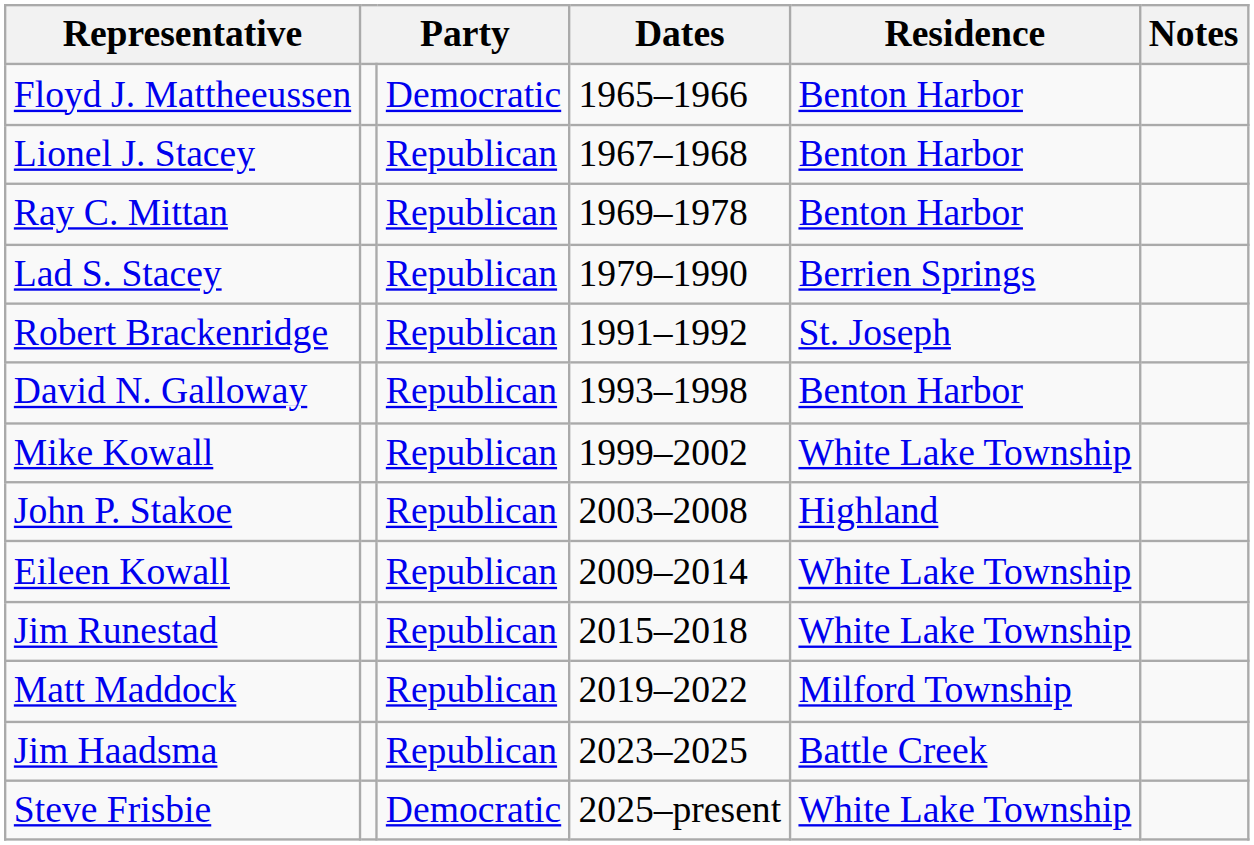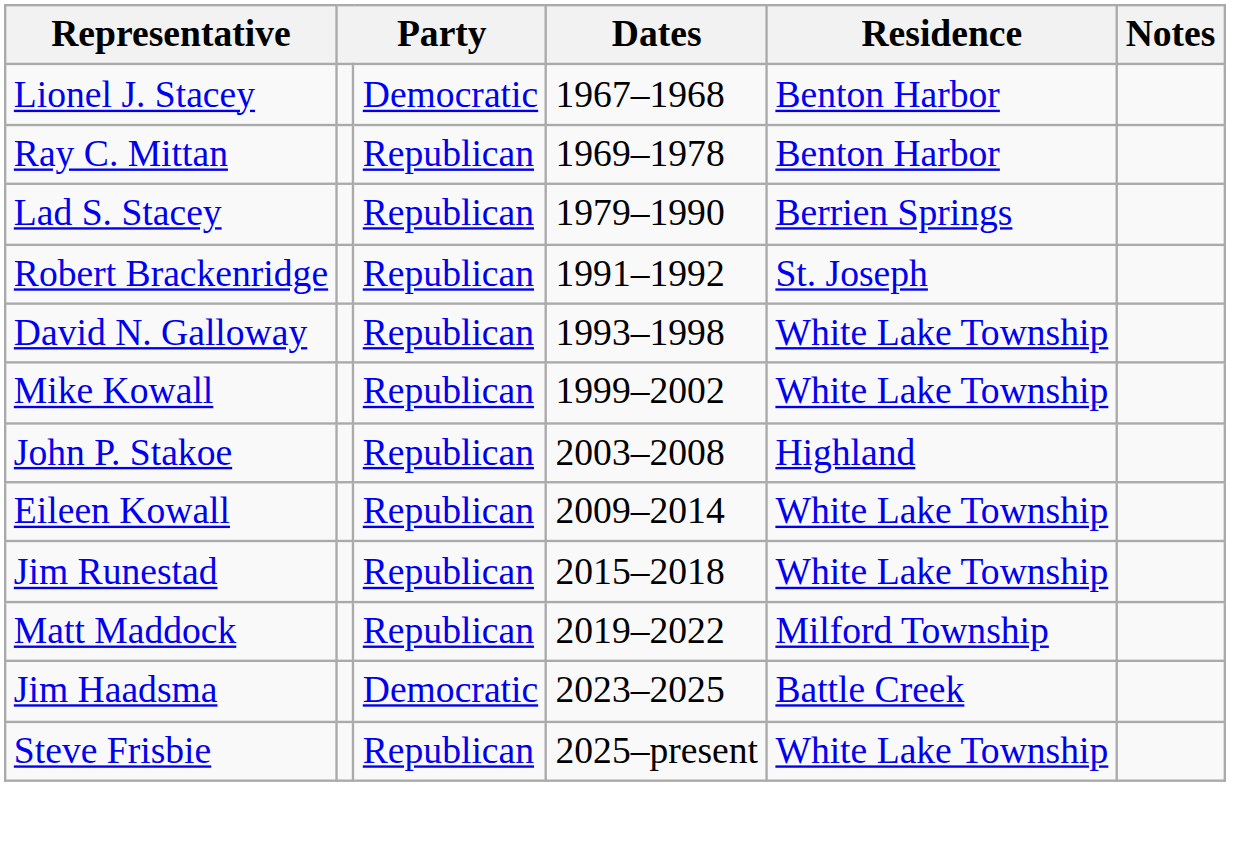 <table class=wikitable>
 <tr valign=bottom>
 <th>Representative</th>
 <th colspan="2">Party</th>
 <th>Dates</th>
 <th>Residence</th>
 <th>Notes</th>
 </tr>
 <tr>
-<td><a href='#'>Floyd J. Mattheeussen</a></td>
+<td><a href='#'>Lionel J. Stacey</a></td>
 <td bgcolor=></td>
 <td><a href='#'>Democratic</a></td>
-<td>1965–1966</td>
-<td><a href='#'>Benton Harbor</a></td>
-<td></td>
-</tr>
-<tr>
-<td><a href='#'>Lionel J. Stacey</a></td>
-<td bgcolor=></td>
-<td><a href='#'>Republican</a></td>
 <td>1967–1968</td>
 <td><a href='#'>Benton Harbor</a></td>
 <td></td>
 </tr>
 <tr>
 <td><a href='#'>Ray C. Mittan</a></td>
 <td bgcolor=></td>
 <td><a href='#'>Republican</a></td>
 <td>1969–1978</td>
 <td><a href='#'>Benton Harbor</a></td>
 <td></td>
 </tr>
 <tr>
 <td><a href='#'>Lad S. Stacey</a></td>
 <td bgcolor=></td>
 <td><a href='#'>Republican</a></td>
 <td>1979–1990</td>
 <td><a href='#'>Berrien Springs</a></td>
 <td></td>
 </tr>
 <tr>
 <td><a href='#'>Robert Brackenridge</a></td>
 <td bgcolor=></td>
 <td><a href='#'>Republican</a></td>
 <td>1991–1992</td>
 <td><a href='#'>St. Joseph</a></td>
 <td></td>
 </tr>
 <tr>
 <td><a href='#'>David N. Galloway</a></td>
 <td bgcolor=></td>
 <td><a href='#'>Republican</a></td>
 <td>1993–1998</td>
-<td><a href='#'>Benton Harbor</a></td>
+<td><a href='#'>White Lake Township</a></td>
 <td></td>
 </tr>
 <tr>
 <td><a href='#'>Mike Kowall</a></td>
 <td bgcolor=></td>
 <td><a href='#'>Republican</a></td>
 <td>1999–2002</td>
 <td><a href='#'>White Lake Township</a></td>
 <td></td>
 </tr>
 <tr>
 <td><a href='#'>John P. Stakoe</a></td>
 <td bgcolor=></td>
 <td><a href='#'>Republican</a></td>
 <td>2003–2008</td>
 <td><a href='#'>Highland</a></td>
 <td></td>
 </tr>
 <tr>
 <td><a href='#'>Eileen Kowall</a></td>
 <td bgcolor=></td>
 <td><a href='#'>Republican</a></td>
 <td>2009–2014</td>
 <td><a href='#'>White Lake Township</a></td>
 <td></td>
 </tr>
 <tr>
 <td><a href='#'>Jim Runestad</a></td>
 <td bgcolor=></td>
 <td><a href='#'>Republican</a></td>
 <td>2015–2018</td>
 <td><a href='#'>White Lake Township</a></td>
 <td></td>
 </tr>
 <tr>
 <td><a href='#'>Matt Maddock</a></td>
 <td bgcolor=></td>
 <td><a href='#'>Republican</a></td>
 <td>2019–2022</td>
 <td><a href='#'>Milford Township</a></td>
 <td></td>
 </tr>
 <tr>
 <td><a href='#'>Jim Haadsma</a></td>
 <td bgcolor=></td>
-<td><a href='#'>Republican</a></td>
+<td><a href='#'>Democratic</a></td>
 <td>2023–2025</td>
 <td><a href='#'>Battle Creek</a></td>
 <td></td>
 </tr>
 <tr>
 <td><a href='#'>Steve Frisbie</a></td>
 <td bgcolor=></td>
-<td><a href='#'>Democratic</a></td>
+<td><a href='#'>Republican</a></td>
 <td>2025–present</td>
 <td><a href='#'>White Lake Township</a></td>
 <td></td>
 </tr>
 </table>
